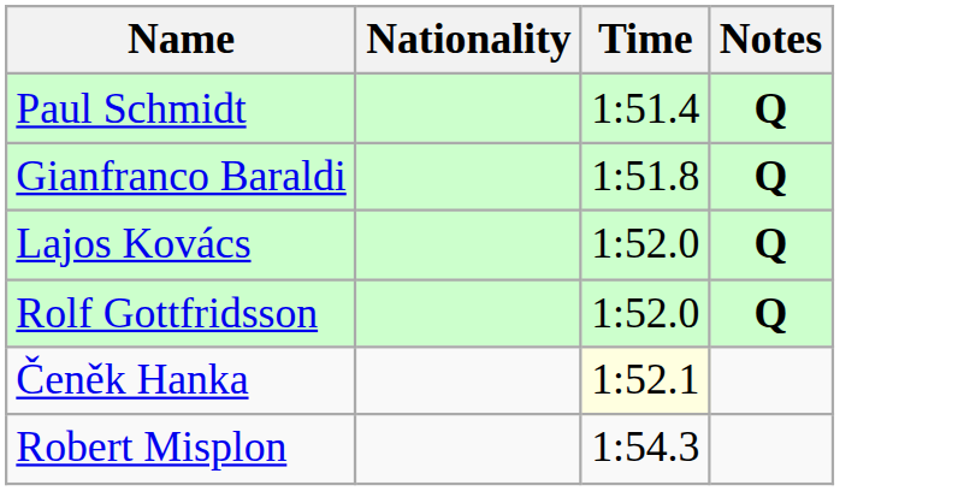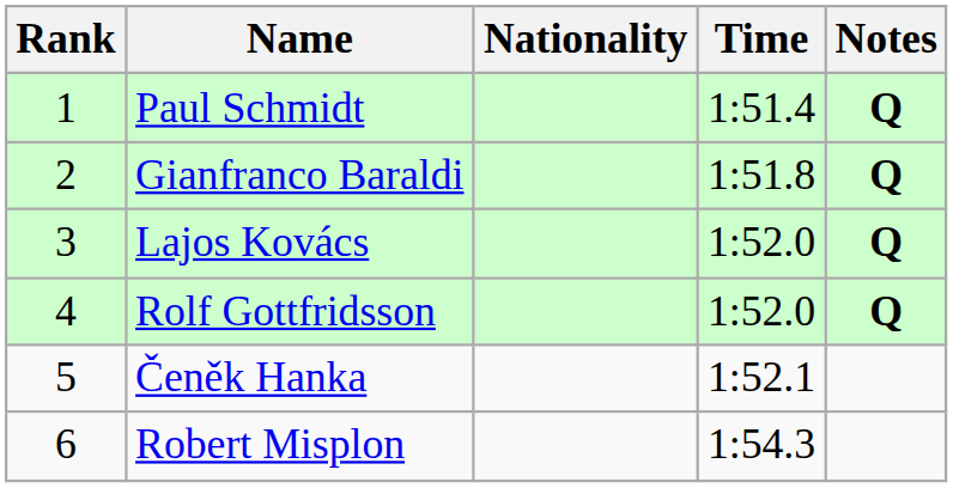 <table class="wikitable sortable" style="text-align:center">
 <tr>
+<th>Rank</th>
 <th>Name</th>
 <th>Nationality</th>
 <th>Time</th>
 <th>Notes</th>
 </tr>
 <tr bgcolor=ccffcc>
+<td>1</td>
 <td align=left><a href='#'>Paul Schmidt</a></td>
 <td align=left></td>
 <td>1:51.4</td>
 <td><strong>Q</strong></td>
 </tr>
 <tr bgcolor=ccffcc>
+<td>2</td>
 <td align=left><a href='#'>Gianfranco Baraldi</a></td>
 <td align=left></td>
 <td>1:51.8</td>
 <td><strong>Q</strong></td>
 </tr>
 <tr bgcolor=ccffcc>
+<td>3</td>
 <td align=left><a href='#'>Lajos Kovács</a></td>
 <td align=left></td>
 <td>1:52.0</td>
 <td><strong>Q</strong></td>
 </tr>
 <tr bgcolor=ccffcc>
+<td>4</td>
 <td align=left><a href='#'>Rolf Gottfridsson</a></td>
 <td align=left></td>
 <td>1:52.0</td>
 <td><strong>Q</strong></td>
 </tr>
 <tr>
+<td>5</td>
 <td align=left><a href='#'>Čeněk Hanka</a></td>
 <td align=left></td>
-<td style="background: lightyellow;">1:52.1</td>
+<td>1:52.1</td>
 <td></td>
 </tr>
 <tr>
+<td>6</td>
 <td align=left><a href='#'>Robert Misplon</a></td>
 <td align=left></td>
 <td>1:54.3</td>
 <td></td>
 </tr>
 </table>
